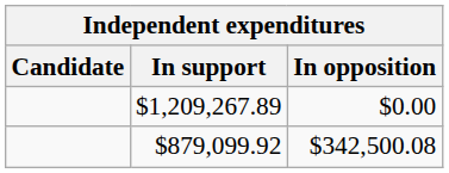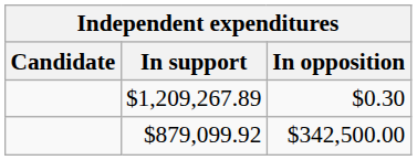 <table class="wikitable sortable">
 <tr>
 <th colspan=5>Independent expenditures</th>
 </tr>
 <tr style="text-align:center;">
 <th>Candidate</th>
 <th>In support</th>
 <th>In opposition</th>
 </tr>
 <tr>
 <td></td>
 <td align=right>$1,209,267.89</td>
-<td align=right>$0.00</td>
+<td align=right>$0.30</td>
 </tr>
 <tr>
 <td></td>
 <td align=right>$879,099.92</td>
-<td align=right>$342,500.08</td>
+<td align=right>$342,500.00</td>
 </tr>
 </table>
